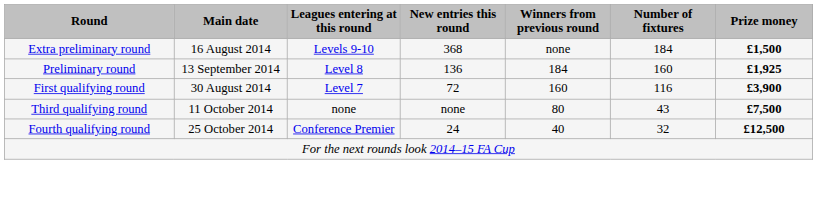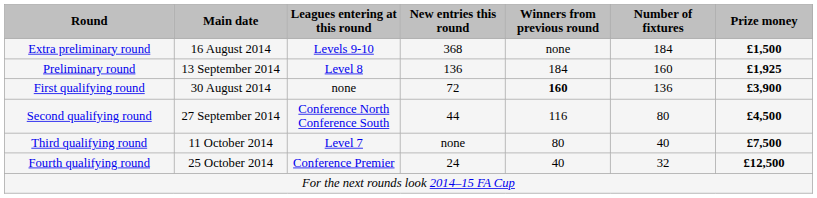 <table class="wikitable" style="width: 1024px; background:WhiteSmoke; text-align:center">
 <tr>
 <th scope="col" style="width: 21.00%; background:silver;">Round</th>
 <th scope="col" style="width: 14.00%; background:silver;">Main date</th>
 <th scope="col" style="width: 14.00%; background:silver;">Leagues entering at this round</th>
 <th scope="col" style="width: 13.00%; background:silver;">New entries this round</th>
 <th scope="col" style="width: 13.00%; background:silver;">Winners from previous round</th>
 <th scope="col" style="width: 13.00%; background:silver;">Number of fixtures</th>
 <th scope="col" style="width: 12.00%; background:silver;">Prize money</th>
 </tr>
 <tr>
 <td><a href='#'>Extra preliminary round</a></td>
 <td>16 August 2014</td>
 <td><a href='#'>Levels 9-10</a></td>
 <td>368</td>
 <td>none</td>
 <td>184</td>
 <td><strong>£1,500</strong></td>
 </tr>
 <tr>
 <td><a href='#'>Preliminary round</a></td>
 <td>13 September 2014</td>
 <td><a href='#'>Level 8</a></td>
 <td>136</td>
 <td>184</td>
 <td>160</td>
 <td><strong>£1,925</strong></td>
 </tr>
 <tr>
 <td><a href='#'>First qualifying round</a></td>
 <td>30 August 2014</td>
-<td><a href='#'>Level 7</a></td>
+<td>none</td>
 <td>72</td>
-<td>160</td>
+<td><strong>160</strong></td>
+<td>136</td>
+<td><strong>£3,900</strong></td>
+</tr>
+<tr>
+<td><a href='#'>Second qualifying round</a></td>
+<td>27 September 2014</td>
+<td><a href='#'>Conference North<br>Conference South</a></td>
+<td>44</td>
 <td>116</td>
-<td><strong>£3,900</strong></td>
+<td>80</td>
+<td><strong>£4,500</strong></td>
 </tr>
 <tr>
 <td><a href='#'>Third qualifying round</a></td>
 <td>11 October 2014</td>
-<td>none</td>
+<td><a href='#'>Level 7</a></td>
 <td>none</td>
 <td>80</td>
-<td>43</td>
+<td>40</td>
 <td><strong>£7,500</strong></td>
 </tr>
 <tr>
 <td><a href='#'>Fourth qualifying round</a></td>
 <td>25 October 2014</td>
 <td><a href='#'>Conference Premier</a></td>
 <td>24</td>
 <td>40</td>
 <td>32</td>
 <td><strong>£12,500</strong></td>
 </tr>
 <tr>
 <td colspan="7"><em>For the next rounds look <a href='#'>2014–15 FA Cup</a></em></td>
 </tr>
 </table>
